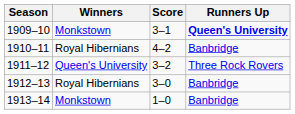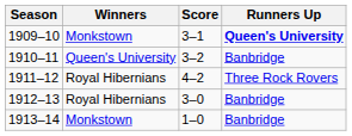 <table class="wikitable collapsible">
 <tr>
 <th>Season</th>
 <th>Winners</th>
 <th>Score</th>
 <th>Runners Up</th>
 </tr>
 <tr>
 <td>1909–10</td>
 <td><a href='#'>Monkstown</a></td>
 <td>3–1</td>
 <td><strong><a href='#'>Queen's University</a></strong></td>
 </tr>
 <tr>
 <td>1910–11</td>
-<td>Royal Hibernians</td>
-<td>4–2</td>
+<td><a href='#'>Queen's University</a></td>
+<td>3–2 </td>
 <td><a href='#'>Banbridge</a></td>
 </tr>
 <tr>
 <td>1911–12</td>
-<td><a href='#'>Queen's University</a></td>
-<td>3–2 </td>
+<td>Royal Hibernians</td>
+<td>4–2</td>
 <td><a href='#'>Three Rock Rovers</a></td>
 </tr>
 <tr>
 <td>1912–13</td>
 <td>Royal Hibernians</td>
 <td>3–0</td>
 <td><a href='#'>Banbridge</a></td>
 </tr>
 <tr>
 <td>1913–14</td>
 <td><a href='#'>Monkstown</a></td>
 <td>1–0</td>
 <td><a href='#'>Banbridge</a></td>
 </tr>
 </table>
